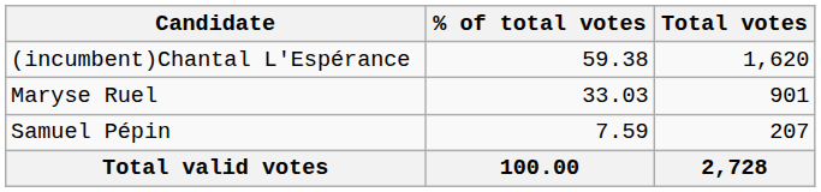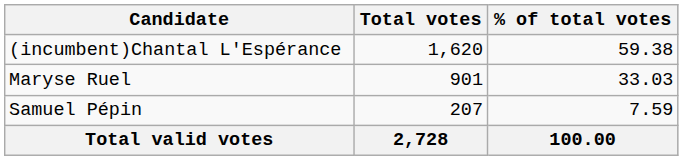 <table style="width:475px;" class="wikitable">
 <tr bgcolor="#EEEEEE">
 <th align="left">Candidate</th>
+<th align="right">Total votes</th>
 <th align="right">% of total votes</th>
-<th align="right">Total votes</th>
 </tr>
 <tr>
 <td align="left">(incumbent)Chantal L'Espérance</td>
+<td align="right">1,620</td>
 <td align="right">59.38</td>
-<td align="right">1,620</td>
 </tr>
 <tr>
 <td align="left">Maryse Ruel</td>
+<td align="right">901</td>
 <td align="right">33.03</td>
-<td align="right">901</td>
 </tr>
 <tr>
 <td align="left">Samuel Pépin</td>
+<td align="right">207</td>
 <td align="right">7.59</td>
-<td align="right">207</td>
 </tr>
 <tr bgcolor="#EEEEEE">
 <th align="left">Total valid votes</th>
+<th align="right">2,728</th>
 <th align="right">100.00</th>
-<th align="right">2,728</th>
 </tr>
 </table>
